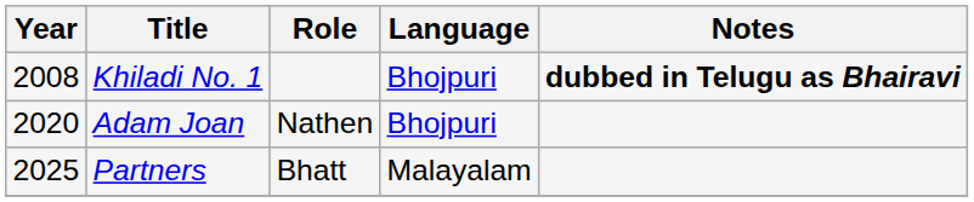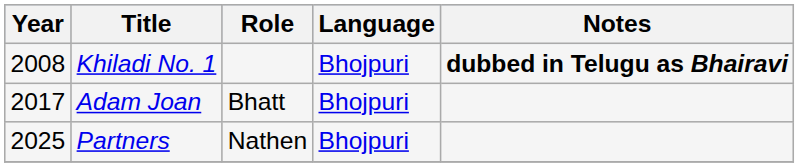 <table class="wikitable sortable" style="background:#f5f5f5;">
 <tr style="background:#B0C4DE;">
 <th>Year</th>
 <th>Title</th>
 <th>Role</th>
 <th>Language</th>
 <th>Notes</th>
 </tr>
 <tr>
 <td>2008</td>
 <td><em><a href='#'>Khiladi No. 1</a></em></td>
 <td></td>
 <td><a href='#'>Bhojpuri</a></td>
 <td><strong>dubbed in Telugu as <em>Bhairavi</em></strong></td>
 </tr>
 <tr>
-<td>2020</td>
+<td>2017</td>
 <td><em><a href='#'>Adam Joan</a></em></td>
-<td>Nathen</td>
+<td>Bhatt</td>
 <td><a href='#'>Bhojpuri</a></td>
 <td></td>
 </tr>
 <tr>
 <td>2025</td>
 <td><em><a href='#'> Partners</a></em></td>
-<td>Bhatt</td>
-<td>Malayalam</td>
+<td>Nathen</td>
+<td><a href='#'>Bhojpuri</a></td>
 <td></td>
 </tr>
 <tr>
 </tr>
 </table>
